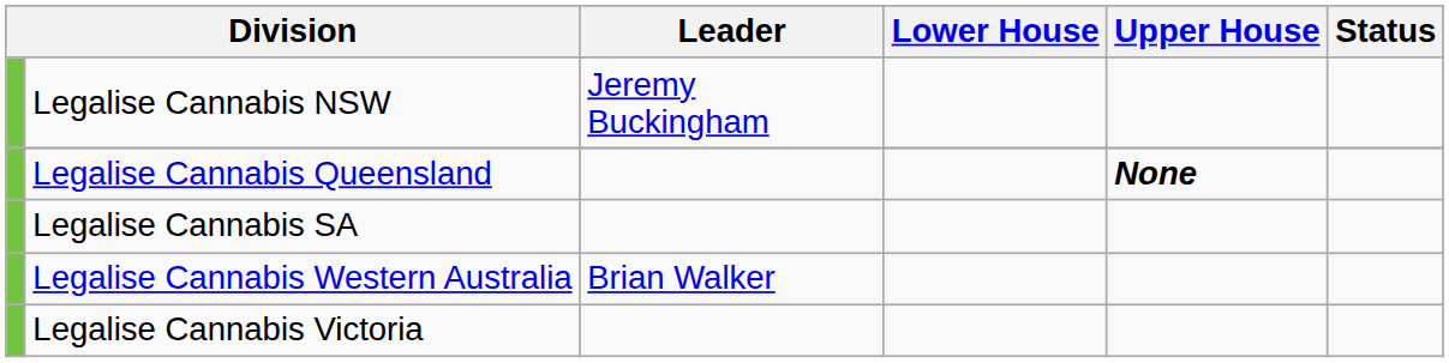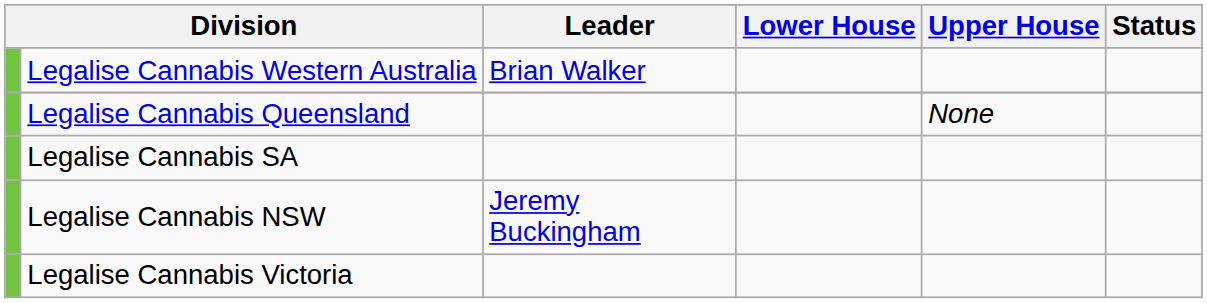 <table class="wikitable">
 <tr>
 <th colspan="2" style="width:140px">Division</th>
 <th style="width:140px">Leader</th>
 <th><a href='#'>Lower House</a></th>
 <th><a href='#'>Upper House</a></th>
 <th>Status</th>
 </tr>
 <tr>
 <td style="width:2px;background:#72C342;"></td>
-<td>Legalise Cannabis NSW</td>
-<td><a href='#'>Jeremy Buckingham</a></td>
+<td><a href='#'>Legalise Cannabis Western Australia</a></td>
+<td><a href='#'>Brian Walker</a></td>
 <td></td>
 <td></td>
 <td></td>
 </tr>
 <tr>
 </tr>
 <tr>
 <td style="width:2px;background:#72C342;"></td>
 <td><a href='#'>Legalise Cannabis Queensland</a></td>
 <td></td>
 <td></td>
-<td><strong><em>None</em></strong></td>
+<td><em>None</em></td>
 <td></td>
 </tr>
 <tr>
 <td style="width:2px;background:#72C342;"></td>
 <td>Legalise Cannabis SA</td>
 <td></td>
 <td></td>
 <td></td>
 <td></td>
 </tr>
 <tr>
 <td style="width:2px;background:#72C342;"></td>
-<td><a href='#'>Legalise Cannabis Western Australia</a></td>
-<td><a href='#'>Brian Walker</a></td>
+<td>Legalise Cannabis NSW</td>
+<td><a href='#'>Jeremy Buckingham</a></td>
 <td></td>
 <td></td>
 <td></td>
 </tr>
 <tr>
 <td style="width:2px;background:#72C342;"></td>
 <td>Legalise Cannabis Victoria</td>
 <td></td>
 <td></td>
 <td></td>
 <td></td>
 </tr>
 </table>
